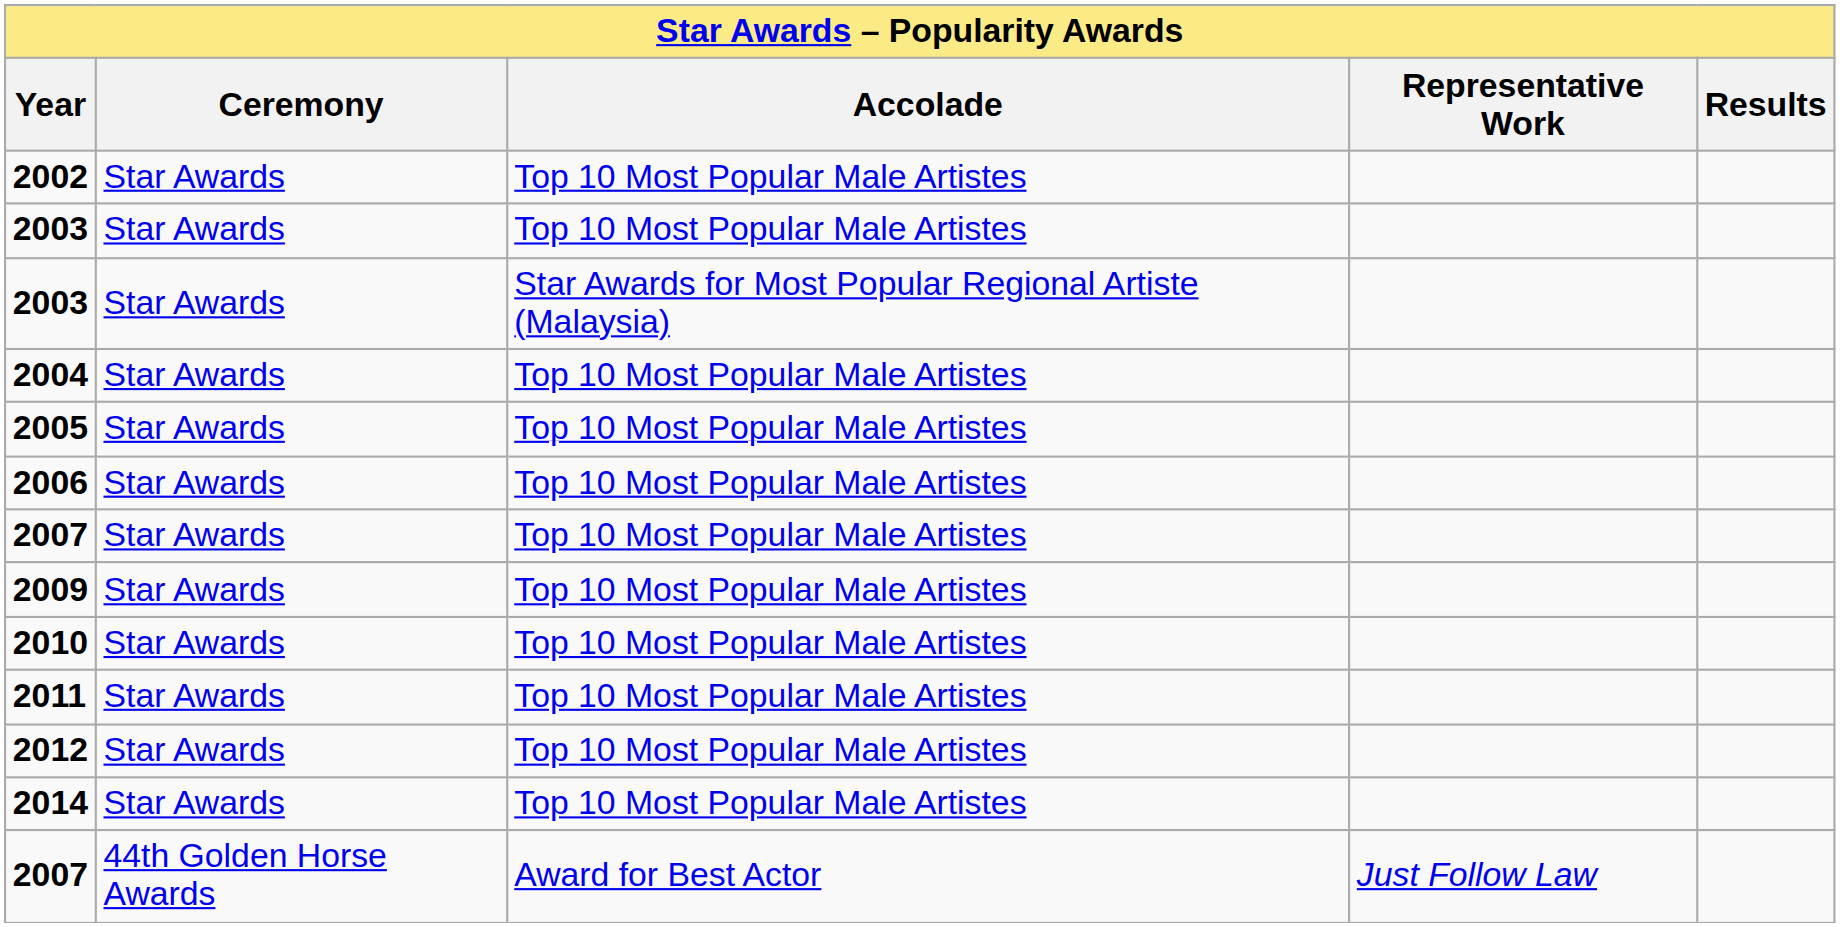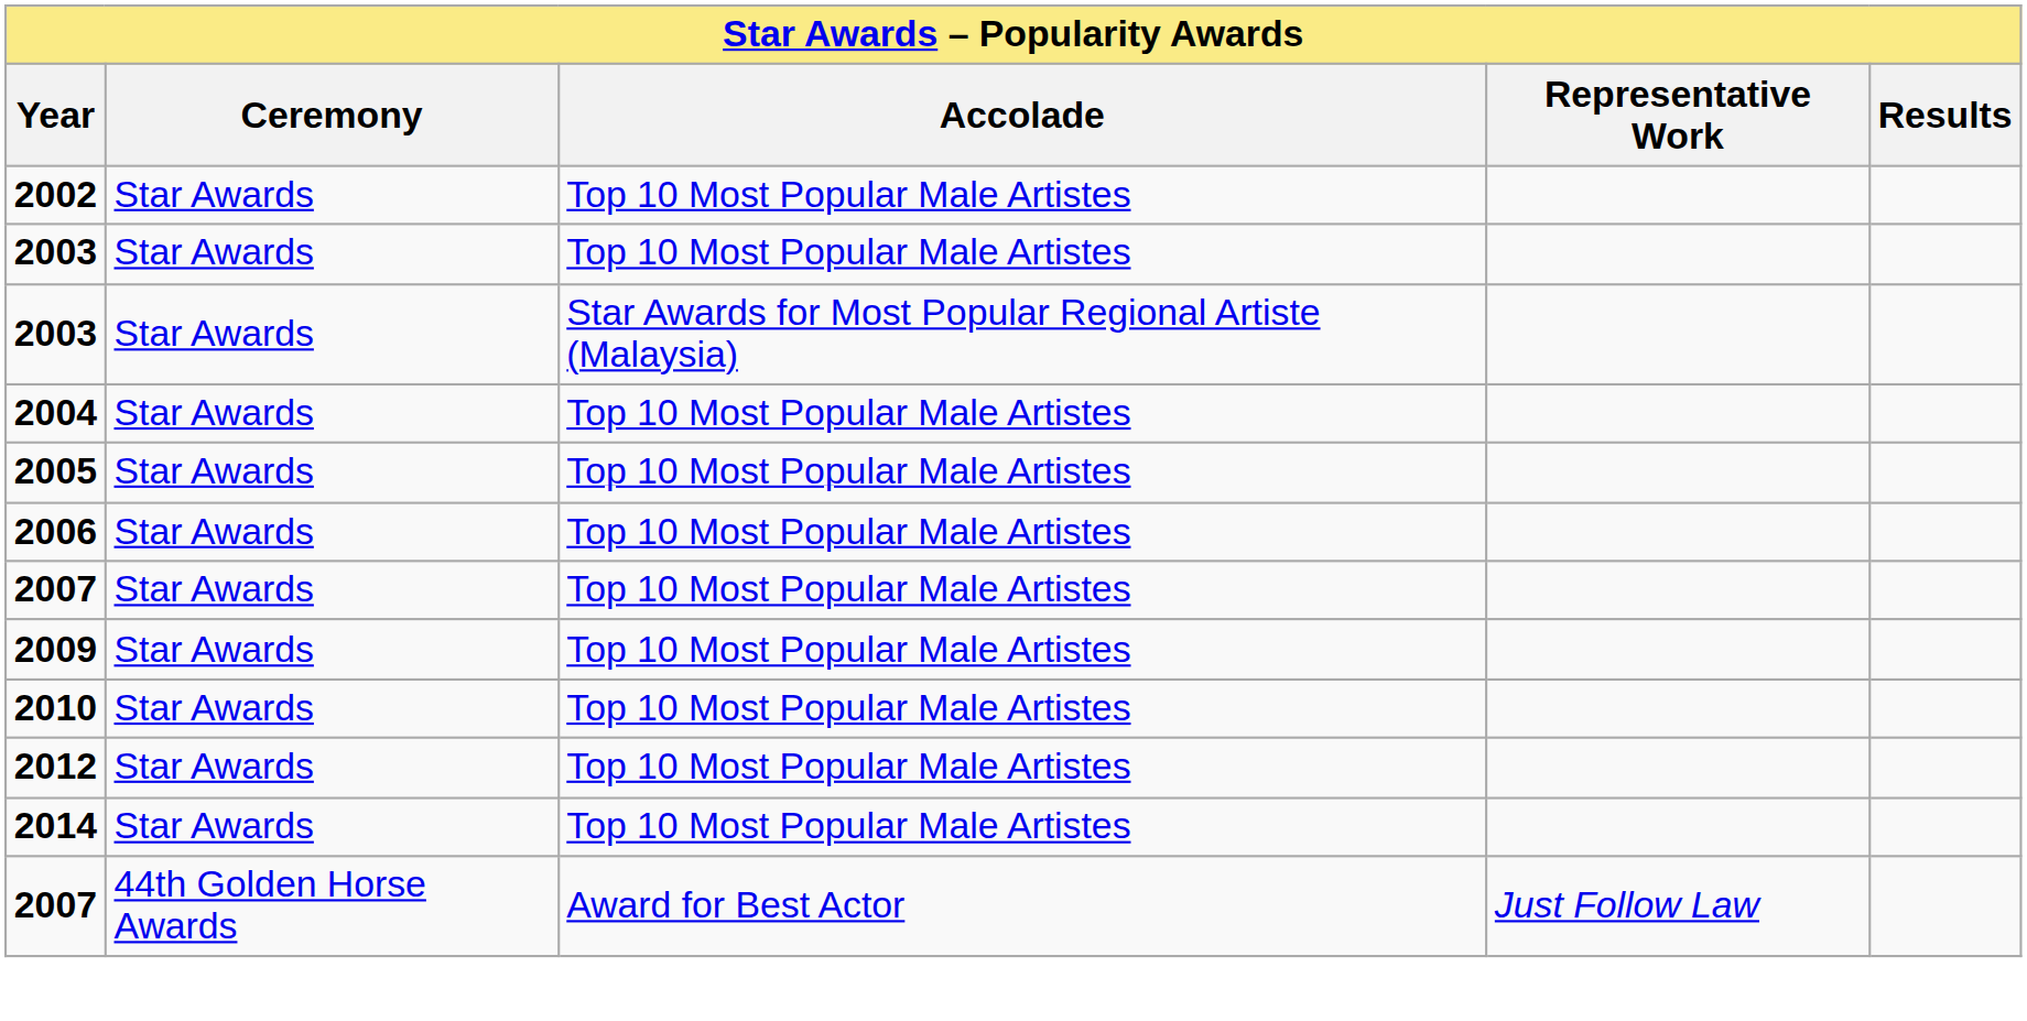 <table class="wikitable">
 <tr>
 <th colspan="5" - style="background:#FAEB86;" align="center"><a href='#'>Star Awards</a> – Popularity Awards</th>
 </tr>
 <tr>
 <th>Year</th>
 <th>Ceremony</th>
 <th>Accolade</th>
 <th>Representative Work</th>
 <th>Results</th>
 </tr>
 <tr>
 <td><strong>2002</strong></td>
 <td><a href='#'>Star Awards</a></td>
 <td><a href='#'>Top 10 Most Popular Male Artistes</a></td>
 <td></td>
 <td></td>
 </tr>
 <tr>
 <td><strong>2003</strong></td>
 <td><a href='#'>Star Awards</a></td>
 <td><a href='#'>Top 10 Most Popular Male Artistes</a></td>
 <td></td>
 <td></td>
 </tr>
 <tr>
 <td><strong>2003</strong></td>
 <td><a href='#'>Star Awards</a></td>
 <td><a href='#'>Star Awards for Most Popular Regional Artiste (Malaysia)</a></td>
 <td></td>
 <td></td>
 </tr>
 <tr>
 <td><strong>2004</strong></td>
 <td><a href='#'>Star Awards</a></td>
 <td><a href='#'>Top 10 Most Popular Male Artistes</a></td>
 <td></td>
 <td></td>
 </tr>
 <tr>
 <td><strong>2005</strong></td>
 <td><a href='#'>Star Awards</a></td>
 <td><a href='#'>Top 10 Most Popular Male Artistes</a></td>
 <td></td>
 <td></td>
 </tr>
 <tr>
 <td><strong>2006</strong></td>
 <td><a href='#'>Star Awards</a></td>
 <td><a href='#'>Top 10 Most Popular Male Artistes</a></td>
 <td></td>
 <td></td>
 </tr>
 <tr>
 <td><strong>2007</strong></td>
 <td><a href='#'>Star Awards</a></td>
 <td><a href='#'>Top 10 Most Popular Male Artistes</a></td>
 <td></td>
 <td></td>
 </tr>
 <tr>
 <td><strong>2009</strong></td>
 <td><a href='#'>Star Awards</a></td>
 <td><a href='#'>Top 10 Most Popular Male Artistes</a></td>
 <td></td>
 <td></td>
 </tr>
 <tr>
 <td><strong>2010</strong></td>
 <td><a href='#'>Star Awards</a></td>
 <td><a href='#'>Top 10 Most Popular Male Artistes</a></td>
 <td></td>
 <td></td>
 </tr>
 <tr>
-<td><strong>2011</strong></td>
-<td><a href='#'>Star Awards</a></td>
-<td><a href='#'>Top 10 Most Popular Male Artistes</a></td>
-<td></td>
-<td></td>
-</tr>
-<tr>
 <td><strong>2012</strong></td>
 <td><a href='#'>Star Awards</a></td>
 <td><a href='#'>Top 10 Most Popular Male Artistes</a></td>
 <td></td>
 <td></td>
 </tr>
 <tr>
 <td><strong>2014</strong></td>
 <td><a href='#'>Star Awards</a></td>
 <td><a href='#'>Top 10 Most Popular Male Artistes</a></td>
 <td></td>
 <td></td>
 </tr>
 <tr>
 <td><strong>2007</strong></td>
 <td><a href='#'>44th Golden Horse Awards</a></td>
 <td><a href='#'>Award for Best Actor</a></td>
 <td><em><a href='#'>Just Follow Law</a></em></td>
 <td></td>
 </tr>
 </table>
